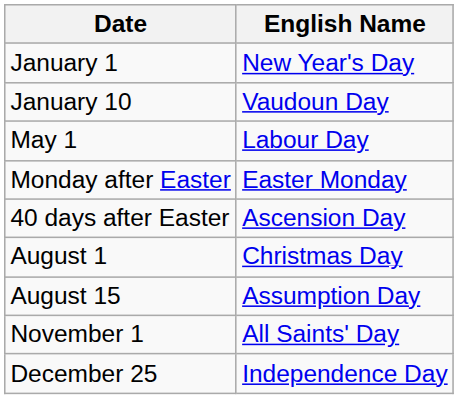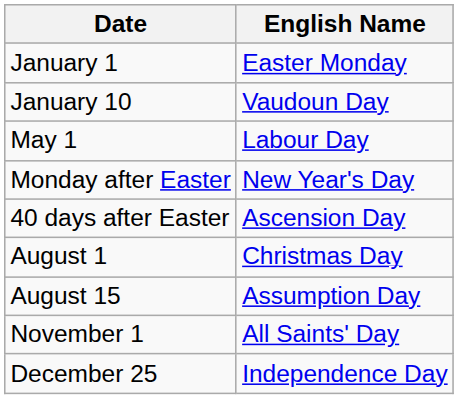 <table class="wikitable">
 <tr>
 <th>Date</th>
 <th>English Name</th>
 </tr>
 <tr --->
 <td>January 1</td>
-<td><a href='#'>New Year's Day</a></td>
+<td><a href='#'>Easter Monday</a></td>
 </tr>
 <tr --->
 <td>January 10</td>
 <td><a href='#'>Vaudoun Day</a></td>
 </tr>
 <tr --->
 <td>May 1</td>
 <td><a href='#'>Labour Day</a></td>
 </tr>
 <tr --->
 <td>Monday after <a href='#'>Easter</a></td>
-<td><a href='#'>Easter Monday</a></td>
+<td><a href='#'>New Year's Day</a></td>
 </tr>
 <tr --->
 <td>40 days after Easter</td>
 <td><a href='#'>Ascension Day</a></td>
 </tr>
 <tr --->
 <td>August 1</td>
 <td><a href='#'>Christmas Day</a></td>
 </tr>
 <tr --->
 <td>August 15</td>
 <td><a href='#'>Assumption Day</a></td>
 </tr>
 <tr --->
 <td>November 1</td>
 <td><a href='#'>All Saints' Day</a></td>
 </tr>
 <tr --->
 <td>December 25</td>
 <td><a href='#'>Independence Day</a></td>
 </tr>
 </table>
